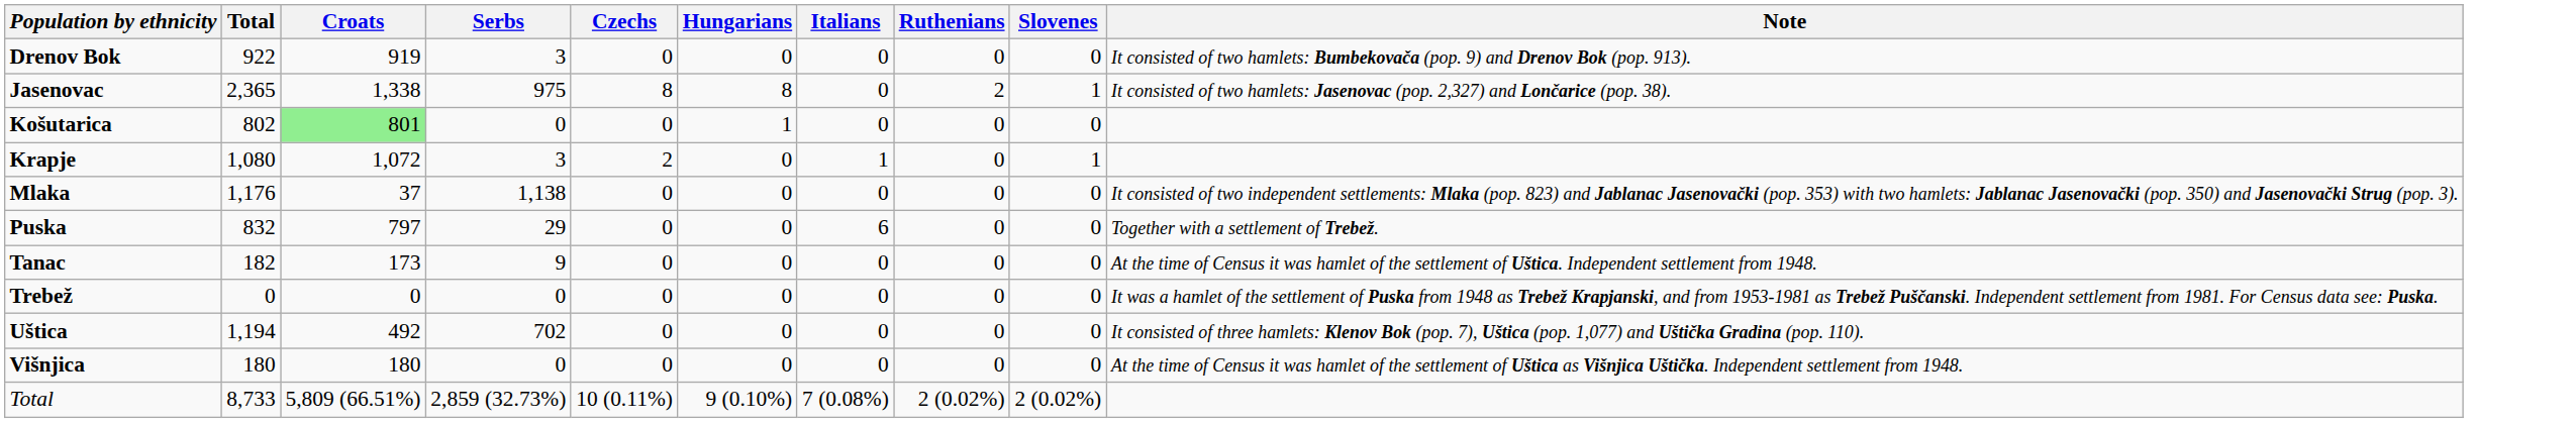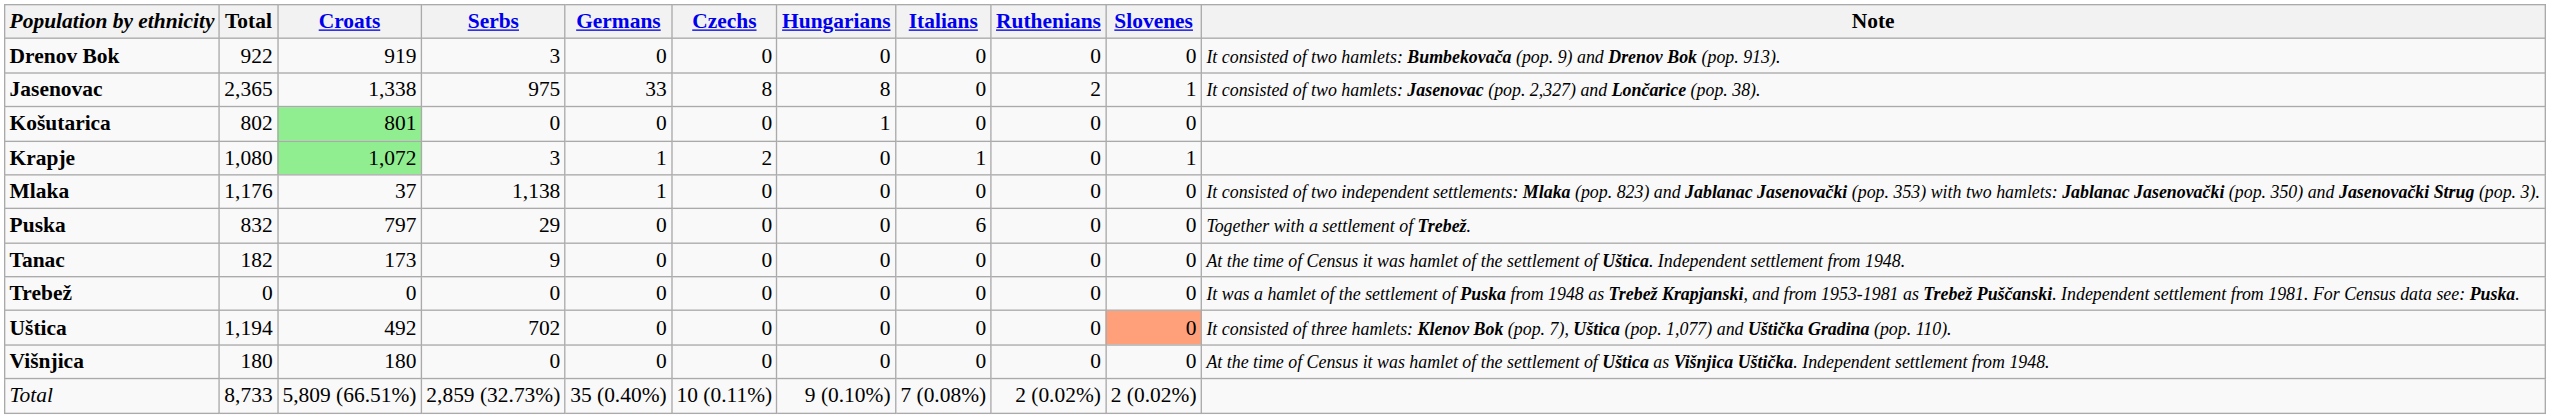 <table class="wikitable sortable">
 <tr>
 <th><em>Population by ethnicity</em></th>
 <th>Total</th>
 <th><a href='#'>Croats</a></th>
 <th><a href='#'>Serbs</a></th>
+<th><a href='#'>Germans</a></th>
 <th><a href='#'>Czechs</a></th>
 <th><a href='#'>Hungarians</a></th>
 <th><a href='#'>Italians</a></th>
 <th><a href='#'>Ruthenians</a></th>
 <th><a href='#'>Slovenes</a></th>
 <th>Note</th>
 </tr>
 <tr>
 <td><strong>Drenov Bok</strong></td>
 <td align="right">922</td>
 <td align="right">919</td>
 <td align="right">3</td>
 <td align="right">0</td>
 <td align="right">0</td>
 <td align="right">0</td>
 <td align="right">0</td>
 <td align="right">0</td>
+<td align="right">0</td>
 <td><small><em>It consisted of two hamlets: <strong>Bumbekovača</strong> (pop. 9) and <strong>Drenov Bok</strong> (pop. 913).</em></small></td>
 </tr>
 <tr>
 <td><strong>Jasenovac</strong></td>
 <td align="right">2,365</td>
 <td align="right">1,338</td>
 <td align="right">975</td>
+<td align="right">33</td>
 <td align="right">8</td>
 <td align="right">8</td>
 <td align="right">0</td>
 <td align="right">2</td>
 <td align="right">1</td>
 <td><small><em>It consisted of two hamlets: <strong>Jasenovac</strong> (pop. 2,327) and <strong>Lončarice</strong> (pop. 38).</em></small></td>
 </tr>
 <tr>
 <td><strong>Košutarica</strong></td>
 <td align="right">802</td>
 <td align="right" style="background: lightgreen;">801</td>
 <td align="right">0</td>
 <td align="right">0</td>
+<td align="right">0</td>
 <td align="right">1</td>
 <td align="right">0</td>
 <td align="right">0</td>
 <td align="right">0</td>
 <td></td>
 </tr>
 <tr>
 <td><strong>Krapje</strong></td>
 <td align="right">1,080</td>
-<td align="right">1,072</td>
+<td align="right" style="background: lightgreen;">1,072</td>
 <td align="right">3</td>
+<td align="right">1</td>
 <td align="right">2</td>
 <td align="right">0</td>
 <td align="right">1</td>
 <td align="right">0</td>
 <td align="right">1</td>
 <td></td>
 </tr>
 <tr>
 <td><strong>Mlaka</strong></td>
 <td align="right">1,176</td>
 <td align="right">37</td>
 <td align="right">1,138</td>
+<td align="right">1</td>
 <td align="right">0</td>
 <td align="right">0</td>
 <td align="right">0</td>
 <td align="right">0</td>
 <td align="right">0</td>
 <td><small><em>It consisted of two independent settlements: <strong>Mlaka</strong> (pop. 823) and <strong>Jablanac Jasenovački</strong> (pop. 353) with two hamlets: <strong>Jablanac Jasenovački</strong> (pop. 350) and <strong>Jasenovački Strug</strong> (pop. 3).</em></small></td>
 </tr>
 <tr>
 <td><strong>Puska</strong></td>
 <td align="right">832</td>
 <td align="right">797</td>
 <td align="right">29</td>
+<td align="right">0</td>
 <td align="right">0</td>
 <td align="right">0</td>
 <td align="right">6</td>
 <td align="right">0</td>
 <td align="right">0</td>
 <td><small><em>Together with a settlement of <strong>Trebež</strong>.</em></small></td>
 </tr>
 <tr>
 <td><strong>Tanac</strong></td>
 <td align="right">182</td>
 <td align="right">173</td>
 <td align="right">9</td>
 <td align="right">0</td>
 <td align="right">0</td>
 <td align="right">0</td>
 <td align="right">0</td>
 <td align="right">0</td>
+<td align="right">0</td>
 <td><small><em>At the time of Census it was hamlet of the settlement of <strong>Uštica</strong>. Independent settlement from 1948.</em></small></td>
 </tr>
 <tr>
 <td><strong>Trebež</strong></td>
+<td align="right">0</td>
 <td align="right">0</td>
 <td align="right">0</td>
 <td align="right">0</td>
 <td align="right">0</td>
 <td align="right">0</td>
 <td align="right">0</td>
 <td align="right">0</td>
 <td align="right">0</td>
 <td><small><em>It was a hamlet of the settlement of <strong>Puska</strong> from 1948 as <strong>Trebež Krapjanski</strong>, and from 1953-1981 as <strong>Trebež Puščanski</strong>. Independent settlement from 1981. For Census data see: <strong>Puska</strong>.</em></small></td>
 </tr>
 <tr>
 <td><strong>Uštica</strong></td>
 <td align="right">1,194</td>
 <td align="right">492</td>
 <td align="right">702</td>
 <td align="right">0</td>
 <td align="right">0</td>
 <td align="right">0</td>
 <td align="right">0</td>
 <td align="right">0</td>
+<td align="right" style="background: lightsalmon;">0</td>
 <td><small><em>It consisted of three hamlets: <strong>Klenov Bok</strong> (pop. 7), <strong>Uštica</strong> (pop. 1,077) and <strong>Uštička Gradina</strong> (pop. 110).</em></small></td>
 </tr>
 <tr>
 <td><strong>Višnjica</strong></td>
 <td align="right">180</td>
 <td align="right">180</td>
+<td align="right">0</td>
 <td align="right">0</td>
 <td align="right">0</td>
 <td align="right">0</td>
 <td align="right">0</td>
 <td align="right">0</td>
 <td align="right">0</td>
 <td><small><em>At the time of Census it was hamlet of the settlement of <strong>Uštica</strong> as <strong>Višnjica Uštička</strong>. Independent settlement from 1948.</em></small></td>
 </tr>
 <tr>
 <td><em>Total</em></td>
 <td align="right">8,733</td>
 <td align="right">5,809 (66.51%)</td>
 <td align="right">2,859 (32.73%)</td>
+<td align="right">35 (0.40%)</td>
 <td align="right">10 (0.11%)</td>
 <td align="right">9 (0.10%)</td>
 <td align="right">7 (0.08%)</td>
 <td align="right">2 (0.02%)</td>
 <td align="right">2 (0.02%)</td>
 <td></td>
 </tr>
 </table>
